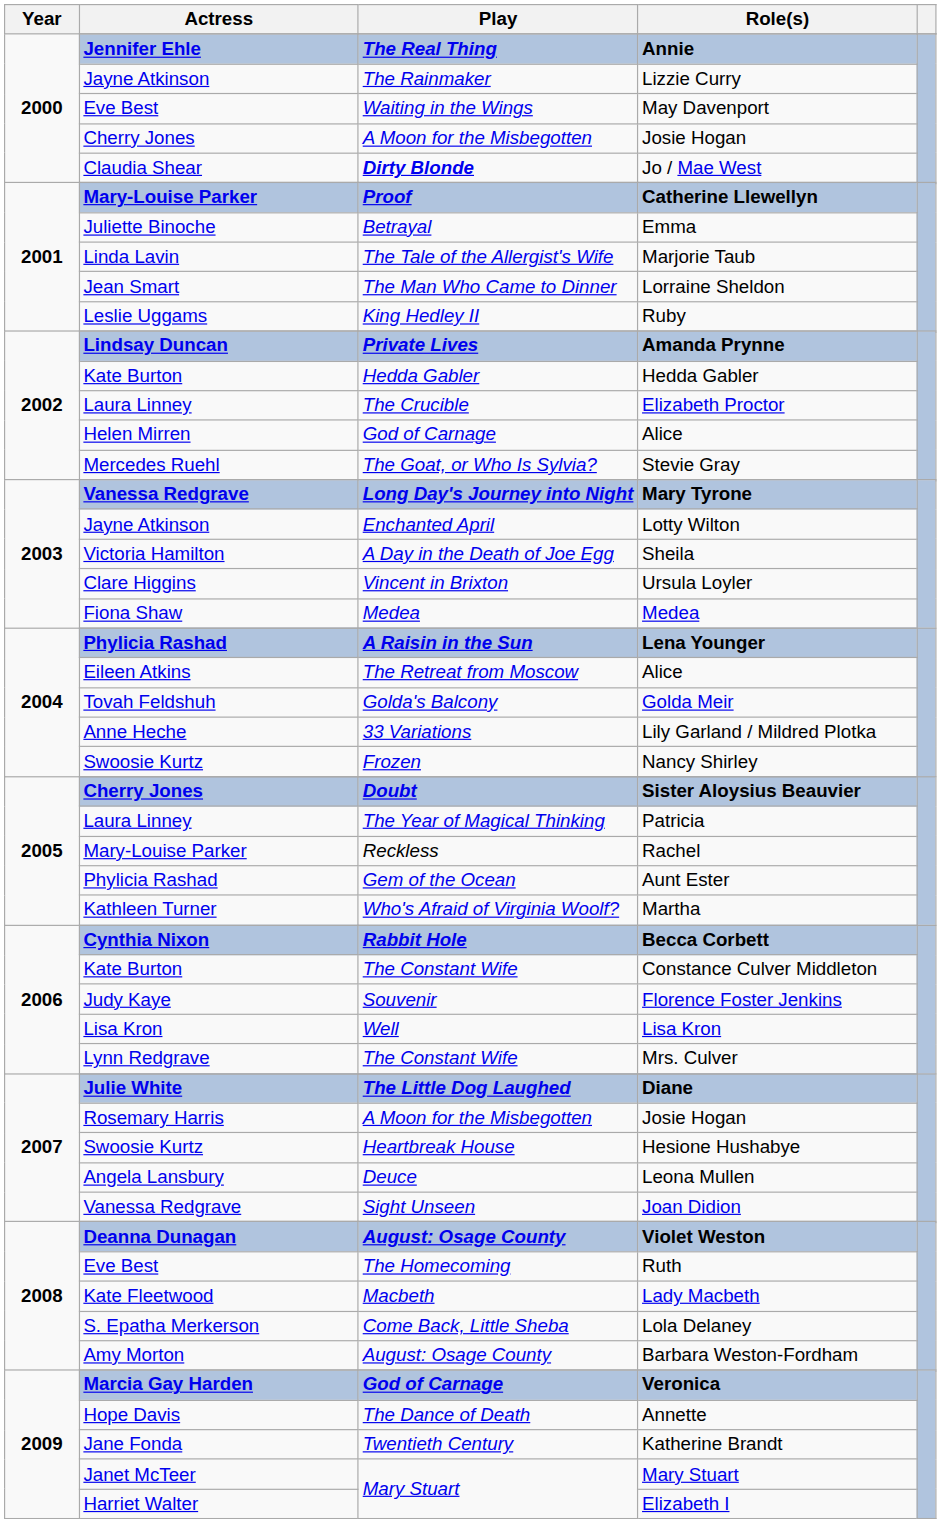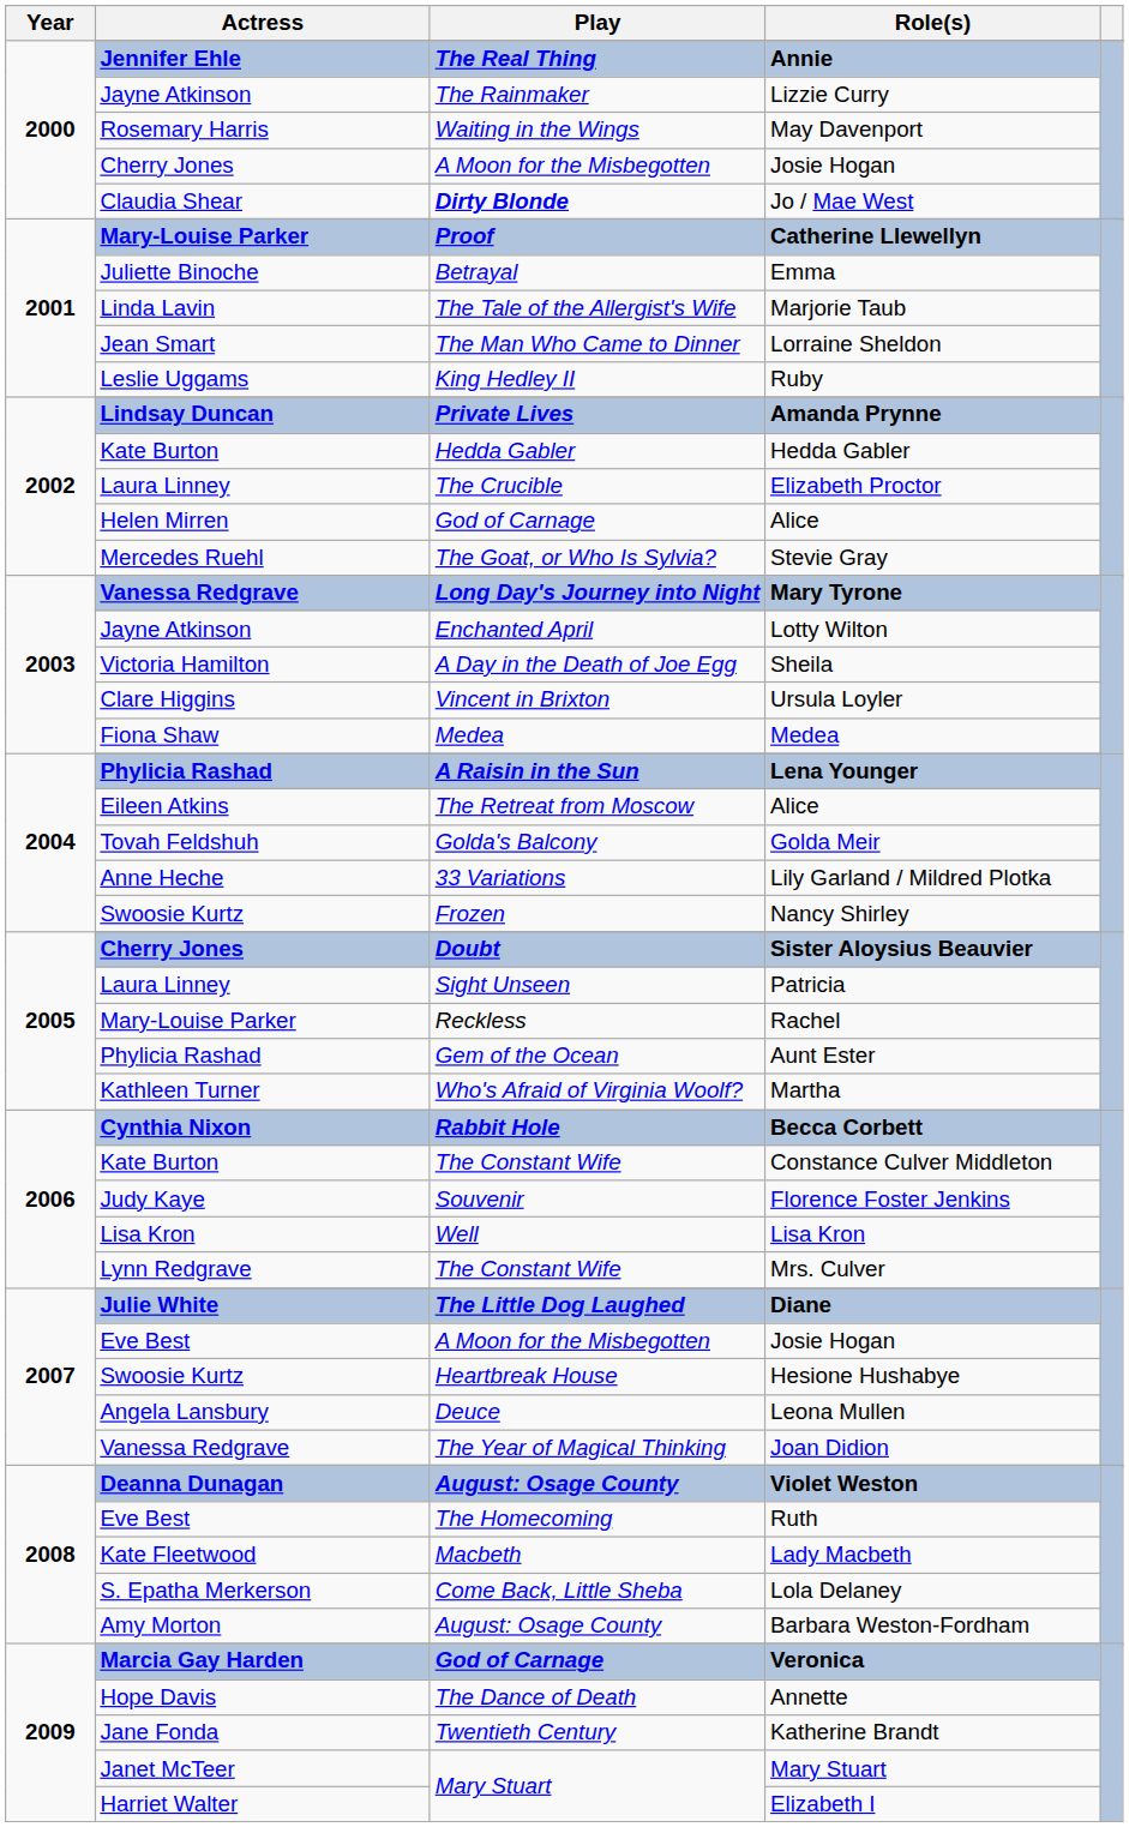 <table class="wikitable sortable">
 <tr>
 <th scope="col" style="width:8%;">Year</th>
 <th scope="col" style="width:30%;">Actress</th>
 <th scope="col" style="width:30%;">Play</th>
 <th scope="col" style="width:30%;">Role(s)</th>
 <th scope="col" style="width:2%;" class="unsortable"></th>
 </tr>
 <tr>
 <td rowspan="6" align="center"><strong>2000</strong> <br> </td>
 </tr>
 <tr style="background:#B0C4DE">
 <td><strong><a href='#'>Jennifer Ehle</a></strong></td>
 <td><strong><em><a href='#'>The Real Thing</a></em></strong></td>
 <td><strong>Annie</strong></td>
 <td rowspan="6" align="center"></td>
 </tr>
 <tr>
 <td><a href='#'>Jayne Atkinson</a></td>
 <td><em><a href='#'>The Rainmaker</a></em></td>
 <td>Lizzie Curry</td>
 </tr>
 <tr>
-<td><a href='#'>Eve Best</a></td>
+<td><a href='#'>Rosemary Harris</a></td>
 <td><em><a href='#'>Waiting in the Wings</a></em></td>
 <td>May Davenport</td>
 </tr>
 <tr>
 <td><a href='#'>Cherry Jones</a></td>
 <td><em><a href='#'>A Moon for the Misbegotten</a></em></td>
 <td>Josie Hogan</td>
 </tr>
 <tr>
 <td><a href='#'>Claudia Shear</a></td>
 <td><strong><em><a href='#'>Dirty Blonde</a></em></strong></td>
 <td>Jo / <a href='#'>Mae West</a></td>
 </tr>
 <tr>
 <td rowspan="6" align="center"><strong>2001</strong> <br> </td>
 </tr>
 <tr style="background:#B0C4DE">
 <td><strong><a href='#'>Mary-Louise Parker</a></strong></td>
 <td><strong><em><a href='#'>Proof</a></em></strong></td>
 <td><strong>Catherine Llewellyn</strong></td>
 <td rowspan="6" align="center"></td>
 </tr>
 <tr>
 <td><a href='#'>Juliette Binoche</a></td>
 <td><em><a href='#'>Betrayal</a></em></td>
 <td>Emma</td>
 </tr>
 <tr>
 <td><a href='#'>Linda Lavin</a></td>
 <td><em><a href='#'>The Tale of the Allergist's Wife</a></em></td>
 <td>Marjorie Taub</td>
 </tr>
 <tr>
 <td><a href='#'>Jean Smart</a></td>
 <td><em><a href='#'>The Man Who Came to Dinner</a></em></td>
 <td>Lorraine Sheldon</td>
 </tr>
 <tr>
 <td><a href='#'>Leslie Uggams</a></td>
 <td><em><a href='#'>King Hedley II</a></em></td>
 <td>Ruby</td>
 </tr>
 <tr>
 <td rowspan="6" align="center"><strong>2002</strong> <br> </td>
 </tr>
 <tr style="background:#B0C4DE">
 <td><strong><a href='#'>Lindsay Duncan</a></strong></td>
 <td><strong><em><a href='#'>Private Lives</a></em></strong></td>
 <td><strong>Amanda Prynne</strong></td>
 <td rowspan="6" align="center"></td>
 </tr>
 <tr>
 <td><a href='#'>Kate Burton</a></td>
 <td><em><a href='#'>Hedda Gabler</a></em></td>
 <td>Hedda Gabler</td>
 </tr>
 <tr>
 <td><a href='#'>Laura Linney</a></td>
 <td><em><a href='#'>The Crucible</a></em></td>
 <td><a href='#'>Elizabeth Proctor</a></td>
 </tr>
 <tr>
 <td><a href='#'>Helen Mirren</a></td>
 <td><em><a href='#'>God of Carnage</a></em></td>
 <td>Alice</td>
 </tr>
 <tr>
 <td><a href='#'>Mercedes Ruehl</a></td>
 <td><em><a href='#'>The Goat, or Who Is Sylvia?</a></em></td>
 <td>Stevie Gray</td>
 </tr>
 <tr>
 <td rowspan="6" align="center"><strong>2003</strong> <br> </td>
 </tr>
 <tr style="background:#B0C4DE">
 <td><strong><a href='#'>Vanessa Redgrave</a></strong></td>
 <td><strong><em><a href='#'>Long Day's Journey into Night</a></em></strong></td>
 <td><strong>Mary Tyrone</strong></td>
 <td rowspan="6" align="center"></td>
 </tr>
 <tr>
 <td><a href='#'>Jayne Atkinson</a></td>
 <td><em><a href='#'>Enchanted April</a></em></td>
 <td>Lotty Wilton</td>
 </tr>
 <tr>
 <td><a href='#'>Victoria Hamilton</a></td>
 <td><em><a href='#'>A Day in the Death of Joe Egg</a></em></td>
 <td>Sheila</td>
 </tr>
 <tr>
 <td><a href='#'>Clare Higgins</a></td>
 <td><em><a href='#'>Vincent in Brixton</a></em></td>
 <td>Ursula Loyler</td>
 </tr>
 <tr>
 <td><a href='#'>Fiona Shaw</a></td>
 <td><em><a href='#'>Medea</a></em></td>
 <td><a href='#'>Medea</a></td>
 </tr>
 <tr>
 <td rowspan="6" align="center"><strong>2004</strong> <br> </td>
 </tr>
 <tr style="background:#B0C4DE">
 <td><strong><a href='#'>Phylicia Rashad</a></strong></td>
 <td><strong><em><a href='#'>A Raisin in the Sun</a></em></strong></td>
 <td><strong>Lena Younger</strong></td>
 <td rowspan="6" align="center"></td>
 </tr>
 <tr>
 <td><a href='#'>Eileen Atkins</a></td>
 <td><em><a href='#'>The Retreat from Moscow</a></em></td>
 <td>Alice</td>
 </tr>
 <tr>
 <td><a href='#'>Tovah Feldshuh</a></td>
 <td><em><a href='#'>Golda's Balcony</a></em></td>
 <td><a href='#'>Golda Meir</a></td>
 </tr>
 <tr>
 <td><a href='#'>Anne Heche</a></td>
 <td><em><a href='#'>33 Variations</a></em></td>
 <td>Lily Garland / Mildred Plotka</td>
 </tr>
 <tr>
 <td><a href='#'>Swoosie Kurtz</a></td>
 <td><em><a href='#'>Frozen</a></em></td>
 <td>Nancy Shirley</td>
 </tr>
 <tr>
 <td rowspan="6" align="center"><strong>2005</strong> <br> </td>
 </tr>
 <tr style="background:#B0C4DE">
 <td><strong><a href='#'>Cherry Jones</a></strong></td>
 <td><strong><em><a href='#'>Doubt</a></em></strong></td>
 <td><strong>Sister Aloysius Beauvier</strong></td>
 <td rowspan="6" align="center"></td>
 </tr>
 <tr>
 <td><a href='#'>Laura Linney</a></td>
-<td><em><a href='#'>The Year of Magical Thinking</a></em></td>
+<td><em><a href='#'>Sight Unseen</a></em></td>
 <td>Patricia</td>
 </tr>
 <tr>
 <td><a href='#'>Mary-Louise Parker</a></td>
 <td><em>Reckless</em></td>
 <td>Rachel</td>
 </tr>
 <tr>
 <td><a href='#'>Phylicia Rashad</a></td>
 <td><em><a href='#'>Gem of the Ocean</a></em></td>
 <td>Aunt Ester</td>
 </tr>
 <tr>
 <td><a href='#'>Kathleen Turner</a></td>
 <td><em><a href='#'>Who's Afraid of Virginia Woolf?</a></em></td>
 <td>Martha</td>
 </tr>
 <tr>
 <td rowspan="6" align="center"><strong>2006</strong> <br> </td>
 </tr>
 <tr style="background:#B0C4DE">
 <td><strong><a href='#'>Cynthia Nixon</a></strong></td>
 <td><strong><em><a href='#'>Rabbit Hole</a></em></strong></td>
 <td><strong>Becca Corbett</strong></td>
 <td rowspan="6" align="center"></td>
 </tr>
 <tr>
 <td><a href='#'>Kate Burton</a></td>
 <td><em><a href='#'>The Constant Wife</a></em></td>
 <td>Constance Culver Middleton</td>
 </tr>
 <tr>
 <td><a href='#'>Judy Kaye</a></td>
 <td><em><a href='#'>Souvenir</a></em></td>
 <td><a href='#'>Florence Foster Jenkins</a></td>
 </tr>
 <tr>
 <td><a href='#'>Lisa Kron</a></td>
 <td><em><a href='#'>Well</a></em></td>
 <td><a href='#'>Lisa Kron</a></td>
 </tr>
 <tr>
 <td><a href='#'>Lynn Redgrave</a></td>
 <td><em><a href='#'>The Constant Wife</a></em></td>
 <td>Mrs. Culver</td>
 </tr>
 <tr>
 <td rowspan="6" align="center"><strong>2007</strong> <br> </td>
 </tr>
 <tr style="background:#B0C4DE">
 <td><strong><a href='#'>Julie White</a></strong></td>
 <td><strong><em><a href='#'>The Little Dog Laughed</a></em></strong></td>
 <td><strong>Diane</strong></td>
 <td rowspan="6" align="center"></td>
 </tr>
 <tr>
-<td><a href='#'>Rosemary Harris</a></td>
+<td><a href='#'>Eve Best</a></td>
 <td><em><a href='#'>A Moon for the Misbegotten</a></em></td>
 <td>Josie Hogan</td>
 </tr>
 <tr>
 <td><a href='#'>Swoosie Kurtz</a></td>
 <td><em><a href='#'>Heartbreak House</a></em></td>
 <td>Hesione Hushabye</td>
 </tr>
 <tr>
 <td><a href='#'>Angela Lansbury</a></td>
 <td><em><a href='#'>Deuce</a></em></td>
 <td>Leona Mullen</td>
 </tr>
 <tr>
 <td><a href='#'>Vanessa Redgrave</a></td>
-<td><em><a href='#'>Sight Unseen</a></em></td>
+<td><em><a href='#'>The Year of Magical Thinking</a></em></td>
 <td><a href='#'>Joan Didion</a></td>
 </tr>
 <tr>
 <td rowspan="6" align="center"><strong>2008</strong> <br> </td>
 </tr>
 <tr style="background:#B0C4DE">
 <td><strong><a href='#'>Deanna Dunagan</a></strong></td>
 <td><strong><em><a href='#'>August: Osage County</a></em></strong></td>
 <td><strong>Violet Weston</strong></td>
 <td rowspan="6" align="center"></td>
 </tr>
 <tr>
 <td><a href='#'>Eve Best</a></td>
 <td><em><a href='#'>The Homecoming</a></em></td>
 <td>Ruth</td>
 </tr>
 <tr>
 <td><a href='#'>Kate Fleetwood</a></td>
 <td><em><a href='#'>Macbeth</a></em></td>
 <td><a href='#'>Lady Macbeth</a></td>
 </tr>
 <tr>
 <td><a href='#'>S. Epatha Merkerson</a></td>
 <td><em><a href='#'>Come Back, Little Sheba</a></em></td>
 <td>Lola Delaney</td>
 </tr>
 <tr>
 <td><a href='#'>Amy Morton</a></td>
 <td><em><a href='#'>August: Osage County</a></em></td>
 <td>Barbara Weston-Fordham</td>
 </tr>
 <tr>
 <td rowspan="6" align="center"><strong>2009</strong> <br> </td>
 </tr>
 <tr style="background:#B0C4DE">
 <td><strong><a href='#'>Marcia Gay Harden</a></strong></td>
 <td><strong><em><a href='#'>God of Carnage</a></em></strong></td>
 <td><strong>Veronica</strong></td>
 <td rowspan="6" align="center"></td>
 </tr>
 <tr>
 <td><a href='#'>Hope Davis</a></td>
 <td><em><a href='#'>The Dance of Death</a></em></td>
 <td>Annette</td>
 </tr>
 <tr>
 <td><a href='#'>Jane Fonda</a></td>
 <td><em><a href='#'>Twentieth Century</a></em></td>
 <td>Katherine Brandt</td>
 </tr>
 <tr>
 <td><a href='#'>Janet McTeer</a></td>
 <td rowspan="2"><em><a href='#'>Mary Stuart</a></em></td>
 <td><a href='#'>Mary Stuart</a></td>
 </tr>
 <tr>
 <td><a href='#'>Harriet Walter</a></td>
 <td><a href='#'>Elizabeth I</a></td>
 </tr>
 </table>
